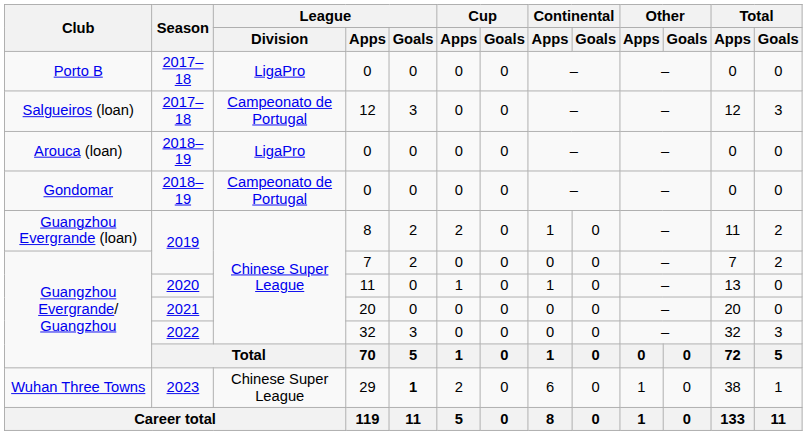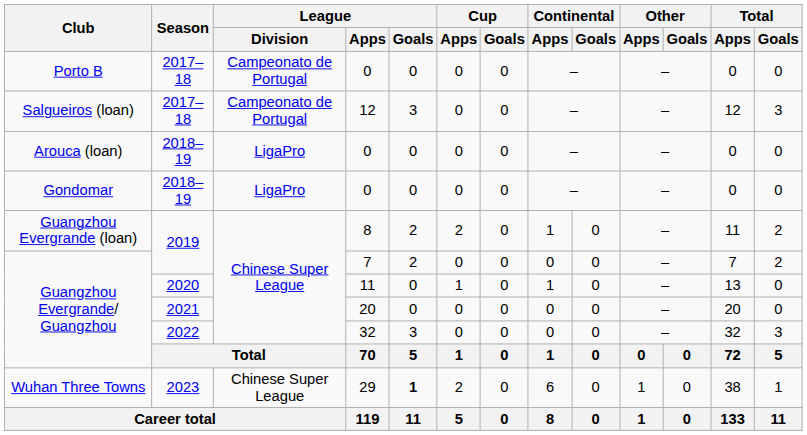 <table class="wikitable" style="text-align: center">
 <tr>
 <th rowspan="2">Club</th>
 <th rowspan="2">Season</th>
 <th colspan="3">League</th>
 <th colspan="2">Cup</th>
 <th colspan="2">Continental</th>
 <th colspan="2">Other</th>
 <th colspan="2">Total</th>
 </tr>
 <tr>
 <th>Division</th>
 <th>Apps</th>
 <th>Goals</th>
 <th>Apps</th>
 <th>Goals</th>
 <th>Apps</th>
 <th>Goals</th>
 <th>Apps</th>
 <th>Goals</th>
 <th>Apps</th>
 <th>Goals</th>
 </tr>
 <tr>
 <td><a href='#'>Porto B</a></td>
 <td><a href='#'>2017–18</a></td>
-<td><a href='#'>LigaPro</a></td>
+<td><a href='#'>Campeonato de Portugal</a></td>
 <td>0</td>
 <td>0</td>
 <td>0</td>
 <td>0</td>
 <td colspan="2">–</td>
 <td colspan="2">–</td>
 <td>0</td>
 <td>0</td>
 </tr>
 <tr>
 <td><a href='#'>Salgueiros</a> (loan)</td>
 <td><a href='#'>2017–18</a></td>
 <td><a href='#'>Campeonato de Portugal</a></td>
 <td>12</td>
 <td>3</td>
 <td>0</td>
 <td>0</td>
 <td colspan="2">–</td>
 <td colspan="2">–</td>
 <td>12</td>
 <td>3</td>
 </tr>
 <tr>
 <td><a href='#'>Arouca</a> (loan)</td>
 <td><a href='#'>2018–19</a></td>
 <td><a href='#'>LigaPro</a></td>
 <td>0</td>
 <td>0</td>
 <td>0</td>
 <td>0</td>
 <td colspan="2">–</td>
 <td colspan="2">–</td>
 <td>0</td>
 <td>0</td>
 </tr>
 <tr>
 <td><a href='#'>Gondomar</a></td>
 <td><a href='#'>2018–19</a></td>
-<td><a href='#'>Campeonato de Portugal</a></td>
+<td><a href='#'>LigaPro</a></td>
 <td>0</td>
 <td>0</td>
 <td>0</td>
 <td>0</td>
 <td colspan="2">–</td>
 <td colspan="2">–</td>
 <td>0</td>
 <td>0</td>
 </tr>
 <tr>
 <td><a href='#'>Guangzhou Evergrande</a> (loan)</td>
 <td rowspan="2"><a href='#'>2019</a></td>
 <td rowspan="5"><a href='#'>Chinese Super League</a></td>
 <td>8</td>
 <td>2</td>
 <td>2</td>
 <td>0</td>
 <td>1</td>
 <td>0</td>
 <td colspan="2">–</td>
 <td>11</td>
 <td>2</td>
 </tr>
 <tr>
 <td rowspan="5"><a href='#'>Guangzhou Evergrande</a>/<br><a href='#'>Guangzhou</a></td>
 <td>7</td>
 <td>2</td>
 <td>0</td>
 <td>0</td>
 <td>0</td>
 <td>0</td>
 <td colspan="2">–</td>
 <td>7</td>
 <td>2</td>
 </tr>
 <tr>
 <td><a href='#'>2020</a></td>
 <td>11</td>
 <td>0</td>
 <td>1</td>
 <td>0</td>
 <td>1</td>
 <td>0</td>
 <td colspan="2">–</td>
 <td>13</td>
 <td>0</td>
 </tr>
 <tr>
 <td><a href='#'>2021</a></td>
 <td>20</td>
 <td>0</td>
 <td>0</td>
 <td>0</td>
 <td>0</td>
 <td>0</td>
 <td colspan="2">–</td>
 <td>20</td>
 <td>0</td>
 </tr>
 <tr>
 <td><a href='#'>2022</a></td>
 <td>32</td>
 <td>3</td>
 <td>0</td>
 <td>0</td>
 <td>0</td>
 <td>0</td>
 <td colspan="2">–</td>
 <td>32</td>
 <td>3</td>
 </tr>
 <tr>
 <th colspan=2>Total</th>
 <th>70</th>
 <th>5</th>
 <th>1</th>
 <th>0</th>
 <th>1</th>
 <th>0</th>
 <th>0</th>
 <th>0</th>
 <th>72</th>
 <th>5</th>
 </tr>
 <tr>
 <td><a href='#'>Wuhan Three Towns</a></td>
 <td><a href='#'>2023</a></td>
 <td>Chinese Super League</td>
 <td>29</td>
 <td><strong>1</strong></td>
 <td>2</td>
 <td>0</td>
 <td>6</td>
 <td>0</td>
 <td>1</td>
 <td>0</td>
 <td>38</td>
 <td>1</td>
 </tr>
 <tr>
 <th colspan=3>Career total</th>
 <th>119</th>
 <th>11</th>
 <th>5</th>
 <th>0</th>
 <th>8</th>
 <th>0</th>
 <th>1</th>
 <th>0</th>
 <th>133</th>
 <th>11</th>
 </tr>
 </table>
